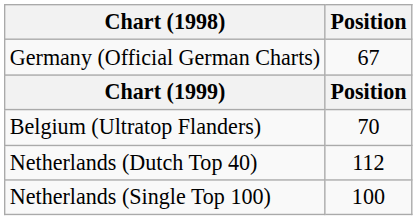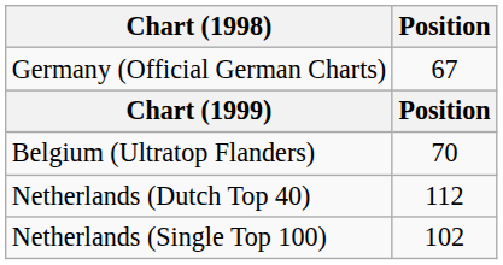 <table class="wikitable plainrowheaders">
 <tr>
 <th scope="col">Chart (1998)</th>
 <th scope="col">Position</th>
 </tr>
 <tr>
 <td>Germany (Official German Charts)</td>
 <td align="center">67</td>
 </tr>
 <tr>
 <th scope="col">Chart (1999)</th>
 <th scope="col">Position</th>
 </tr>
 <tr>
 <td>Belgium (Ultratop Flanders)</td>
 <td align="center">70</td>
 </tr>
 <tr>
 <td>Netherlands (Dutch Top 40)</td>
 <td align="center">112</td>
 </tr>
 <tr>
 <td>Netherlands (Single Top 100)</td>
-<td align="center">100</td>
+<td align="center">102</td>
 </tr>
 </table>
